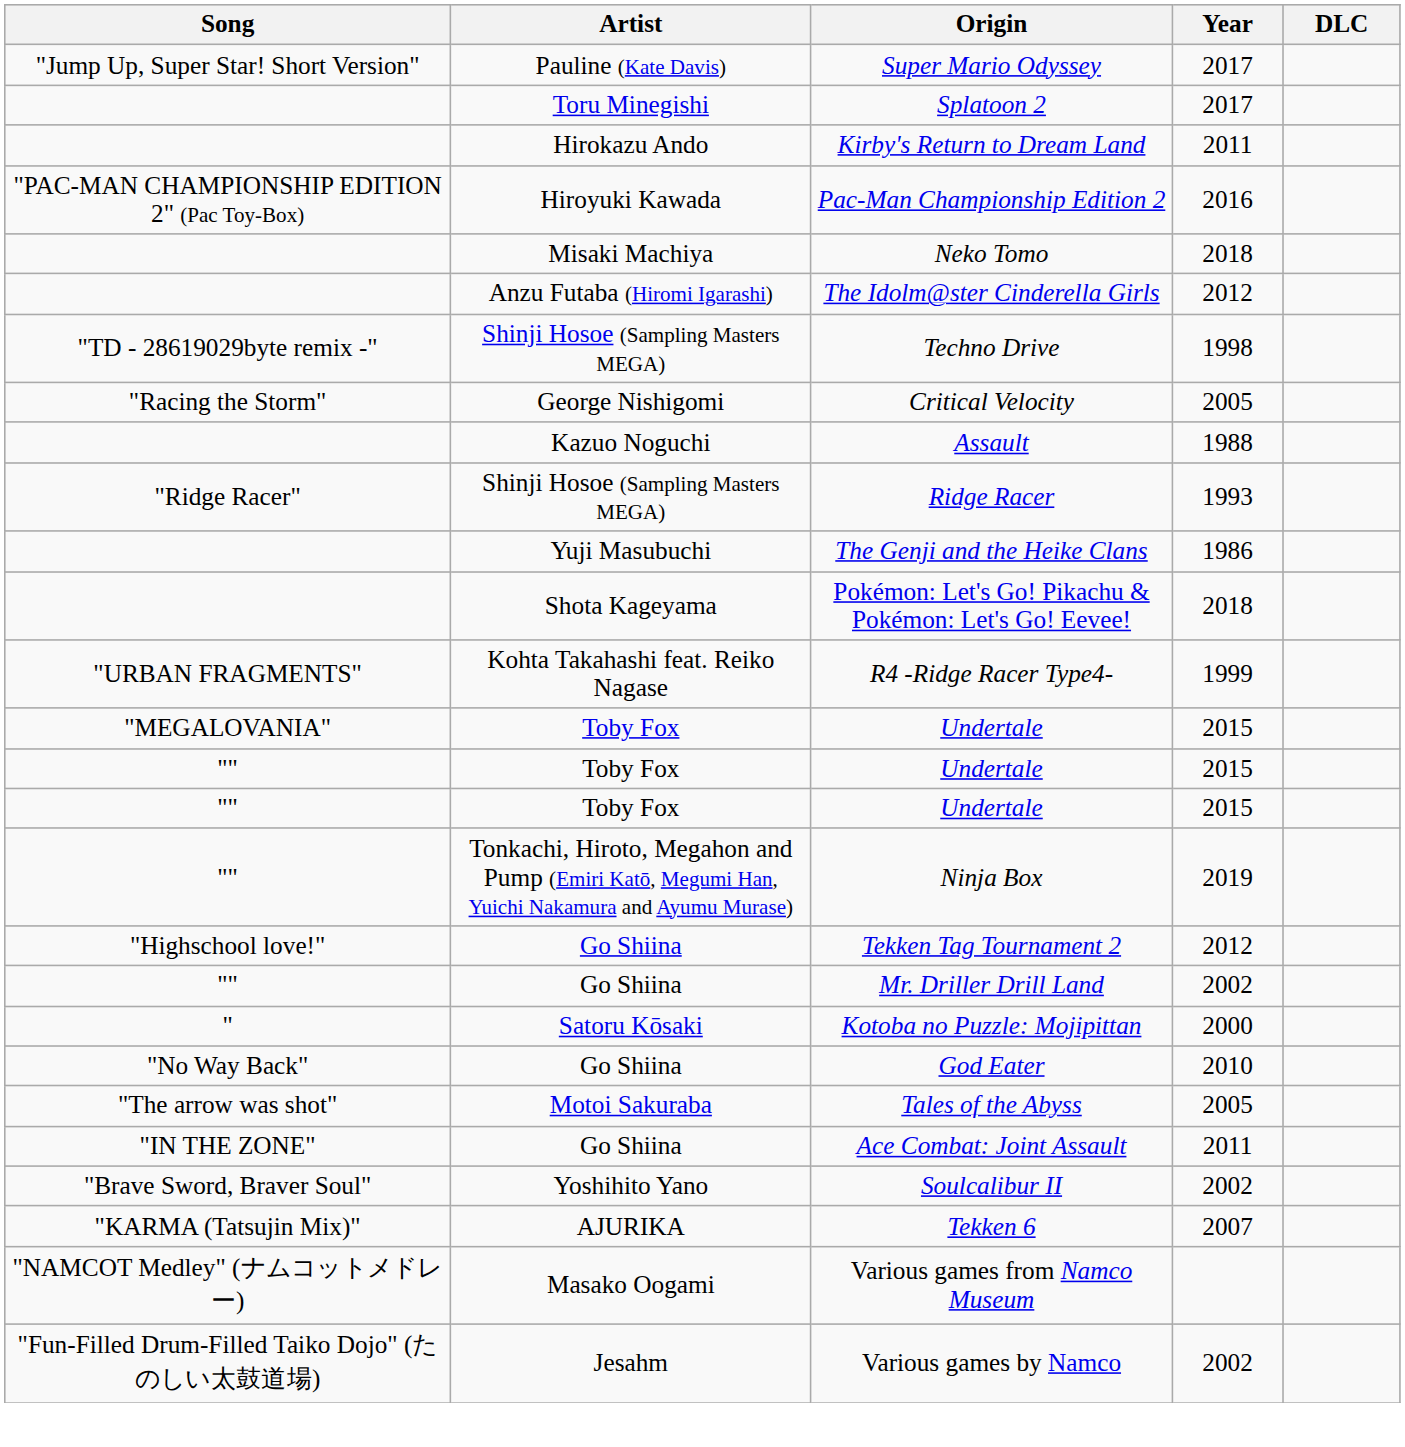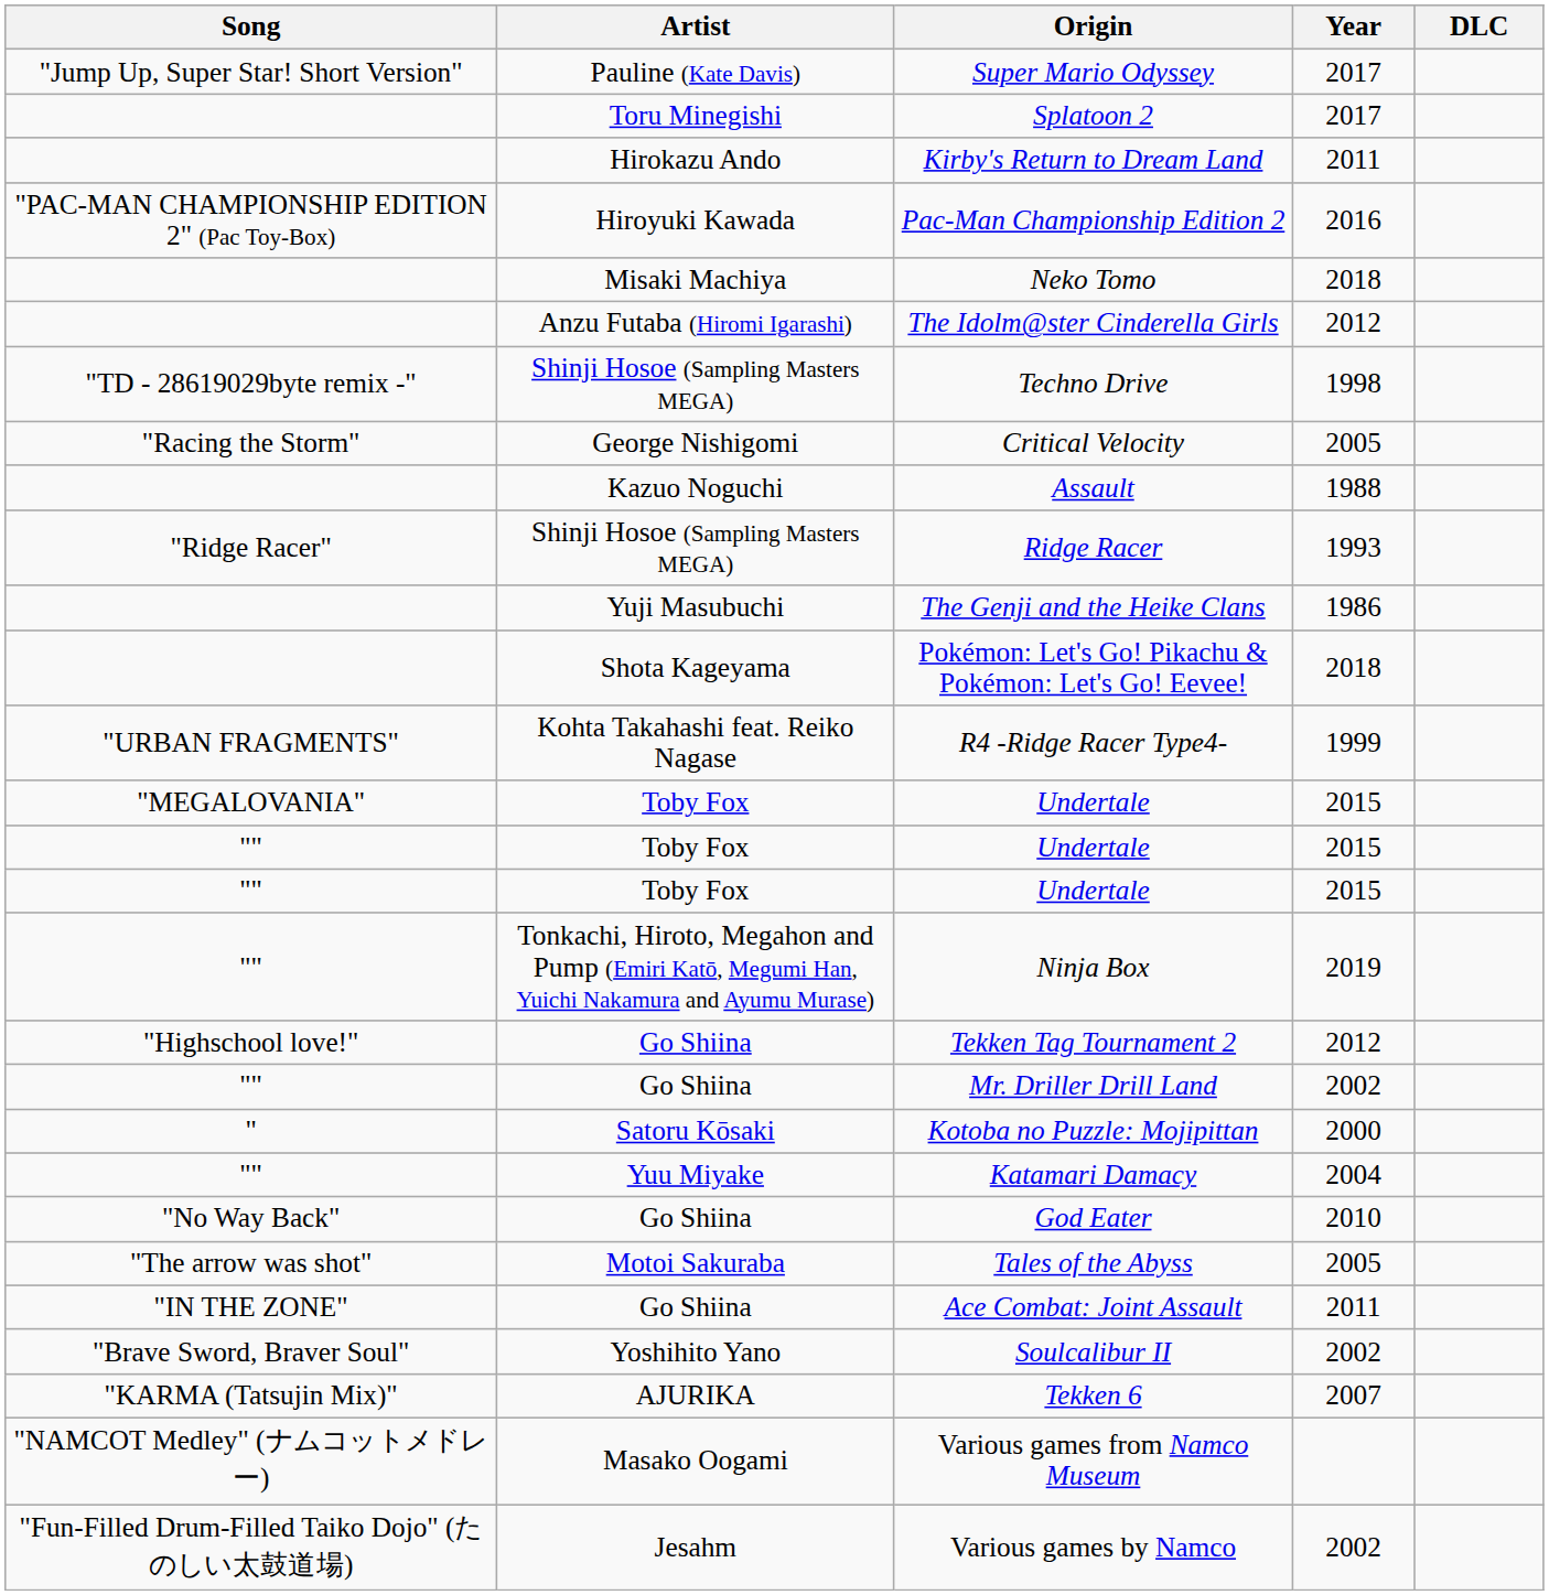 <table class="wikitable sortable" style="text-align:center; width:100%;">
 <tr>
 <th scope="col" style="width:150px;">Song</th>
 <th scope="col" style="width:120px;">Artist</th>
 <th scope="col" style="width:120px;">Origin</th>
 <th scope="col" style="width:30px;">Year</th>
 <th scope="col" style="width:30px;">DLC</th>
 </tr>
 <tr>
 <td>"Jump Up, Super Star! Short Version"</td>
 <td>Pauline <small>(<a href='#'>Kate Davis</a>)</small></td>
 <td><em><a href='#'>Super Mario Odyssey</a></em></td>
 <td>2017</td>
 <td></td>
 </tr>
 <tr>
 <td></td>
 <td><a href='#'>Toru Minegishi</a></td>
 <td><em><a href='#'>Splatoon 2</a></em></td>
 <td>2017</td>
 <td></td>
 </tr>
 <tr>
 <td></td>
 <td>Hirokazu Ando</td>
 <td><em><a href='#'>Kirby's Return to Dream Land</a></em></td>
 <td>2011</td>
 <td></td>
 </tr>
 <tr>
 <td>"PAC-MAN CHAMPIONSHIP EDITION 2" <small>(Pac Toy-Box)</small></td>
 <td>Hiroyuki Kawada</td>
 <td><em><a href='#'>Pac-Man Championship Edition 2</a></em></td>
 <td>2016</td>
 <td></td>
 </tr>
 <tr>
 <td></td>
 <td>Misaki Machiya</td>
 <td><em>Neko Tomo</em></td>
 <td>2018</td>
 <td></td>
 </tr>
 <tr>
 <td></td>
 <td>Anzu Futaba <small>(<a href='#'>Hiromi Igarashi</a>)</small></td>
 <td><a href='#'><em>The Idolm@ster Cinderella Girls</em></a></td>
 <td>2012</td>
 <td></td>
 </tr>
 <tr>
 <td>"TD - 28619029byte remix -"</td>
 <td><a href='#'>Shinji Hosoe</a> <small>(Sampling Masters MEGA)</small></td>
 <td><em>Techno Drive</em></td>
 <td>1998</td>
 <td></td>
 </tr>
 <tr>
 <td>"Racing the Storm"</td>
 <td>George Nishigomi</td>
 <td><em>Critical Velocity</em></td>
 <td>2005</td>
 <td></td>
 </tr>
 <tr>
 <td></td>
 <td>Kazuo Noguchi</td>
 <td><em><a href='#'>Assault</a></em></td>
 <td>1988</td>
 <td></td>
 </tr>
 <tr>
 <td>"Ridge Racer"</td>
 <td>Shinji Hosoe <small>(Sampling Masters MEGA)</small></td>
 <td><em><a href='#'>Ridge Racer</a></em></td>
 <td>1993</td>
 <td></td>
 </tr>
 <tr>
 <td></td>
 <td>Yuji Masubuchi</td>
 <td><em><a href='#'>The Genji and the Heike Clans</a></em></td>
 <td>1986</td>
 <td></td>
 </tr>
 <tr>
 <td></td>
 <td>Shota Kageyama</td>
 <td><a href='#'>Pokémon: Let's Go! Pikachu & Pokémon: Let's Go! Eevee!</a></td>
 <td>2018</td>
 <td></td>
 </tr>
 <tr>
 <td>"URBAN FRAGMENTS" </td>
 <td>Kohta Takahashi feat. Reiko Nagase</td>
 <td><em>R4 -Ridge Racer Type4-</em></td>
 <td>1999</td>
 <td></td>
 </tr>
 <tr>
 <td>"MEGALOVANIA" </td>
 <td><a href='#'>Toby Fox</a></td>
 <td><em><a href='#'>Undertale</a></em></td>
 <td>2015</td>
 <td></td>
 </tr>
 <tr>
 <td>"" </td>
 <td>Toby Fox</td>
 <td><em><a href='#'>Undertale</a></em></td>
 <td>2015</td>
 <td></td>
 </tr>
 <tr>
 <td>"" </td>
 <td>Toby Fox</td>
 <td><em><a href='#'>Undertale</a></em></td>
 <td>2015</td>
 <td></td>
 </tr>
 <tr>
 <td>"" </td>
 <td>Tonkachi, Hiroto, Megahon and Pump <small>(<a href='#'>Emiri Katō</a>, <a href='#'>Megumi Han</a>, <a href='#'>Yuichi Nakamura</a> and <a href='#'>Ayumu Murase</a>)</small></td>
 <td><em>Ninja Box</em></td>
 <td>2019</td>
 <td></td>
 </tr>
 <tr>
 <td>"Highschool love!" </td>
 <td><a href='#'>Go Shiina</a></td>
 <td><em><a href='#'>Tekken Tag Tournament 2</a></em></td>
 <td>2012</td>
 <td></td>
 </tr>
 <tr>
 <td>"" </td>
 <td>Go Shiina</td>
 <td><em><a href='#'>Mr. Driller Drill Land</a></em></td>
 <td>2002</td>
 <td></td>
 </tr>
 <tr>
 <td>" </td>
 <td><a href='#'>Satoru Kōsaki</a></td>
 <td><em><a href='#'>Kotoba no Puzzle: Mojipittan</a></em></td>
 <td>2000</td>
 <td></td>
 </tr>
 <tr>
+<td>"" </td>
+<td><a href='#'>Yuu Miyake</a></td>
+<td><em><a href='#'>Katamari Damacy</a></em></td>
+<td>2004</td>
+<td></td>
+</tr>
+<tr>
 <td>"No Way Back" </td>
 <td>Go Shiina</td>
 <td><em><a href='#'>God Eater</a></em></td>
 <td>2010</td>
 <td></td>
 </tr>
 <tr>
 <td>"The arrow was shot" </td>
 <td><a href='#'>Motoi Sakuraba</a></td>
 <td><em><a href='#'>Tales of the Abyss</a></em></td>
 <td>2005</td>
 <td></td>
 </tr>
 <tr>
 <td>"IN THE ZONE" </td>
 <td>Go Shiina</td>
 <td><em><a href='#'>Ace Combat: Joint Assault</a></em></td>
 <td>2011</td>
 <td></td>
 </tr>
 <tr>
 <td>"Brave Sword, Braver Soul" </td>
 <td>Yoshihito Yano</td>
 <td><em><a href='#'>Soulcalibur II</a></em></td>
 <td>2002</td>
 <td></td>
 </tr>
 <tr>
 <td>"KARMA (Tatsujin Mix)" </td>
 <td>AJURIKA</td>
 <td><em><a href='#'>Tekken 6</a></em></td>
 <td>2007</td>
 <td></td>
 </tr>
 <tr>
 <td>"NAMCOT Medley" (ナムコットメドレー) </td>
 <td>Masako Oogami</td>
 <td>Various games from <em><a href='#'>Namco Museum</a></em></td>
 <td></td>
 <td></td>
 </tr>
 <tr>
 <td>"Fun-Filled Drum-Filled Taiko Dojo" (たのしい太鼓道場) </td>
 <td>Jesahm</td>
 <td>Various games by <a href='#'>Namco</a></td>
 <td>2002</td>
 <td></td>
 </tr>
 </table>
